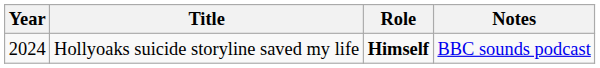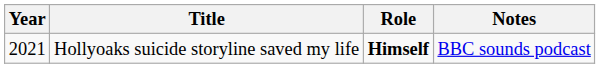 <table class="wikitable">
 <tr>
 <th>Year</th>
 <th>Title</th>
 <th>Role</th>
 <th>Notes</th>
 </tr>
 <tr>
-<td>2024</td>
+<td>2021</td>
 <td>Hollyoaks suicide storyline saved my life</td>
 <td><strong>Himself</strong></td>
 <td><a href='#'>BBC sounds podcast</a></td>
 </tr>
 </table>
